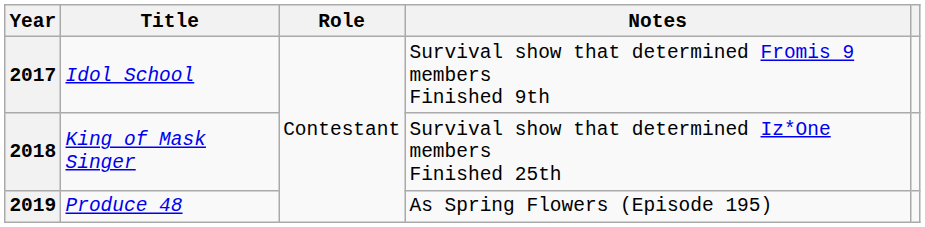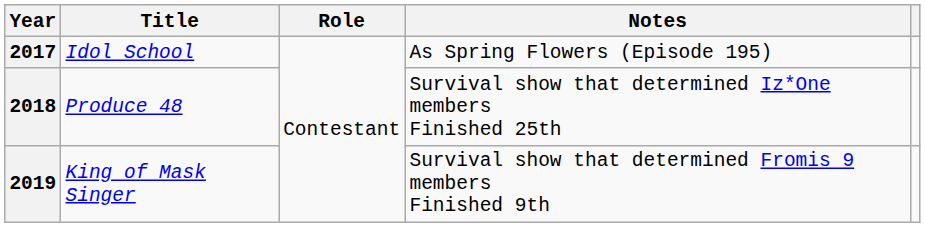 <table class="wikitable plainrowheaders sortable">
 <tr>
 <th scope="col">Year</th>
 <th scope="col">Title</th>
 <th scope="col">Role</th>
 <th scope="col">Notes</th>
 <th scope="col" class="unsortable"></th>
 </tr>
 <tr>
 <th scope="row">2017</th>
 <td><em><a href='#'>Idol School</a></em></td>
 <td rowspan="3">Contestant</td>
-<td>Survival show that determined <a href='#'>Fromis 9</a> members<br>Finished 9th</td>
+<td>As Spring Flowers (Episode 195)</td>
 <td style="text-align:center"></td>
 </tr>
 <tr>
 <th scope="row">2018</th>
-<td><em><a href='#'>King of Mask Singer</a></em></td>
+<td><em><a href='#'>Produce 48</a></em></td>
 <td>Survival show that determined <a href='#'>Iz*One</a> members<br>Finished 25th</td>
 <td style="text-align:center"></td>
 </tr>
 <tr>
 <th scope="row">2019</th>
-<td><em><a href='#'>Produce 48</a></em></td>
-<td>As Spring Flowers (Episode 195)</td>
+<td><em><a href='#'>King of Mask Singer</a></em></td>
+<td>Survival show that determined <a href='#'>Fromis 9</a> members<br>Finished 9th</td>
 <td style="text-align:center"></td>
 </tr>
 </table>
